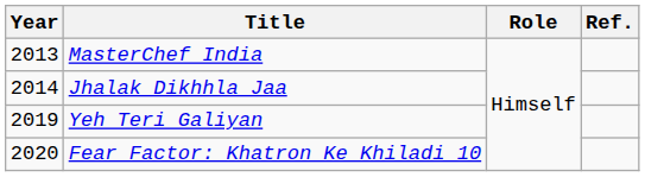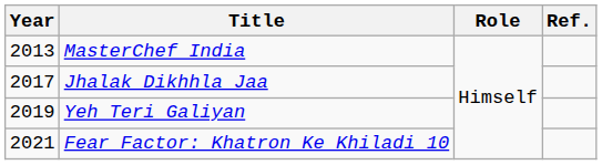 <table class="wikitable sortable">
 <tr>
 <th>Year</th>
 <th>Title</th>
 <th>Role</th>
 <th class="unsortable">Ref.</th>
 </tr>
 <tr>
 <td>2013</td>
 <td><em><a href='#'>MasterChef India</a></em></td>
 <td rowspan="4">Himself</td>
 <td></td>
 </tr>
 <tr>
-<td>2014</td>
+<td>2017</td>
 <td><em><a href='#'>Jhalak Dikhhla Jaa</a></em></td>
 <td></td>
 </tr>
 <tr>
 <td>2019</td>
 <td><em><a href='#'>Yeh Teri Galiyan</a></em></td>
 <td></td>
 </tr>
 <tr>
-<td>2020</td>
+<td>2021</td>
 <td><em><a href='#'>Fear Factor: Khatron Ke Khiladi 10</a></em></td>
 <td></td>
 </tr>
 </table>
